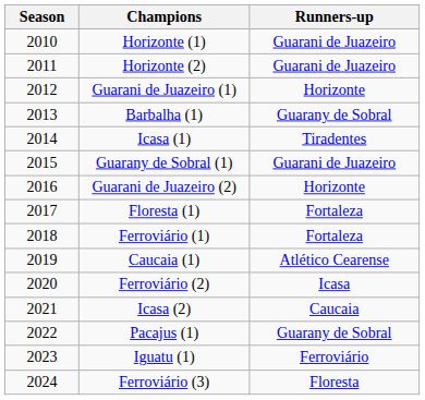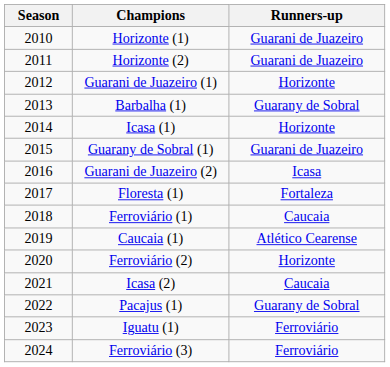 <table class="wikitable" style="text-align:center; margin-left:1em;">
 <tr>
 <th style="width:70px">Season</th>
 <th style="width:170px">Champions</th>
 <th style="width:170px">Runners-up</th>
 </tr>
 <tr>
 <td>2010</td>
 <td><a href='#'>Horizonte</a> (1)</td>
 <td><a href='#'>Guarani de Juazeiro</a></td>
 </tr>
 <tr>
 <td>2011</td>
 <td><a href='#'>Horizonte</a> (2)</td>
 <td><a href='#'>Guarani de Juazeiro</a></td>
 </tr>
 <tr>
 <td>2012</td>
 <td><a href='#'>Guarani de Juazeiro</a> (1)</td>
 <td><a href='#'>Horizonte</a></td>
 </tr>
 <tr>
 <td>2013</td>
 <td><a href='#'>Barbalha</a> (1)</td>
 <td><a href='#'>Guarany de Sobral</a></td>
 </tr>
 <tr>
 <td>2014</td>
 <td><a href='#'>Icasa</a> (1)</td>
-<td><a href='#'>Tiradentes</a></td>
+<td><a href='#'>Horizonte</a></td>
 </tr>
 <tr>
 <td>2015</td>
 <td><a href='#'>Guarany de Sobral</a> (1)</td>
 <td><a href='#'>Guarani de Juazeiro</a></td>
 </tr>
 <tr>
 <td>2016</td>
 <td><a href='#'>Guarani de Juazeiro</a> (2)</td>
-<td><a href='#'>Horizonte</a></td>
+<td><a href='#'>Icasa</a></td>
 </tr>
 <tr>
 <td>2017</td>
 <td><a href='#'>Floresta</a> (1)</td>
 <td><a href='#'>Fortaleza</a></td>
 </tr>
 <tr>
 <td>2018</td>
 <td><a href='#'>Ferroviário</a> (1)</td>
-<td><a href='#'>Fortaleza</a></td>
+<td><a href='#'>Caucaia</a></td>
 </tr>
 <tr>
 <td>2019</td>
 <td><a href='#'>Caucaia</a> (1)</td>
 <td><a href='#'>Atlético Cearense</a></td>
 </tr>
 <tr>
 <td>2020</td>
 <td><a href='#'>Ferroviário</a> (2)</td>
-<td><a href='#'>Icasa</a></td>
+<td><a href='#'>Horizonte</a></td>
 </tr>
 <tr>
 <td>2021</td>
 <td><a href='#'>Icasa</a> (2)</td>
 <td><a href='#'>Caucaia</a></td>
 </tr>
 <tr>
 <td>2022</td>
 <td><a href='#'>Pacajus</a> (1)</td>
 <td><a href='#'>Guarany de Sobral</a></td>
 </tr>
 <tr>
 <td>2023</td>
 <td><a href='#'>Iguatu</a> (1)</td>
 <td><a href='#'>Ferroviário</a></td>
 </tr>
 <tr>
 <td>2024</td>
 <td><a href='#'>Ferroviário</a> (3)</td>
-<td><a href='#'>Floresta</a></td>
+<td><a href='#'>Ferroviário</a></td>
 </tr>
 </table>
